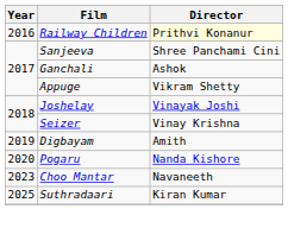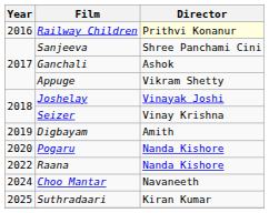 <table class="wikitable sortable">
 <tr>
 <th>Year</th>
 <th><strong>Film</strong></th>
 <th>Director</th>
 </tr>
 <tr>
 <td>2016</td>
 <td><a href='#'><em>Railway Children</em></a></td>
 <td style="background: lightyellow;">Prithvi Konanur</td>
 </tr>
 <tr>
 <td rowspan="3">2017</td>
 <td><em>Sanjeeva</em></td>
 <td>Shree Panchami Cini</td>
 </tr>
 <tr>
 <td><em>Ganchali</em></td>
 <td>Ashok</td>
 </tr>
 <tr>
 <td><em>Appuge</em></td>
 <td>Vikram Shetty</td>
 </tr>
 <tr>
 <td rowspan="2">2018</td>
 <td><em><a href='#'>Joshelay</a></em></td>
 <td><a href='#'>Vinayak Joshi</a></td>
 </tr>
 <tr>
 <td><em><a href='#'>Seizer</a></em></td>
 <td>Vinay Krishna</td>
 </tr>
 <tr>
 <td>2019</td>
 <td><em>Digbayam</em></td>
 <td>Amith</td>
 </tr>
 <tr>
 <td>2020</td>
 <td><em><a href='#'>Pogaru</a></em></td>
 <td><a href='#'>Nanda Kishore</a></td>
 </tr>
 <tr>
-<td>2023</td>
+<td>2022</td>
+<td><em>Raana</em></td>
+<td><a href='#'>Nanda Kishore</a></td>
+</tr>
+<tr>
+<td>2024</td>
 <td><em><a href='#'>Choo Mantar</a></em></td>
 <td>Navaneeth</td>
 </tr>
 <tr>
 <td>2025</td>
 <td><em>Suthradaari</em></td>
 <td>Kiran Kumar</td>
 </tr>
 <tr>
 </tr>
 </table>
